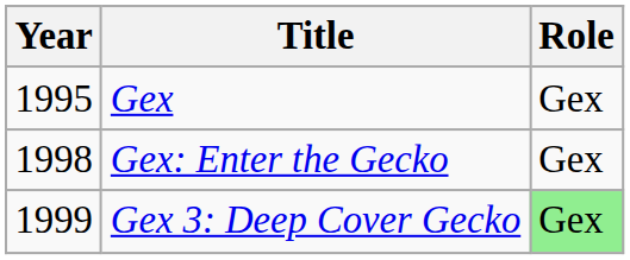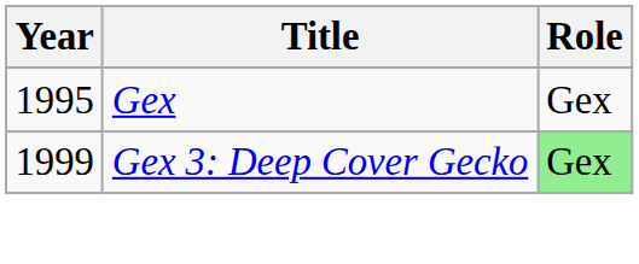 <table class="wikitable sortable">
 <tr>
 <th>Year</th>
 <th>Title</th>
 <th>Role</th>
 </tr>
 <tr>
 <td>1995</td>
 <td><em><a href='#'>Gex</a></em></td>
 <td>Gex</td>
 </tr>
 <tr>
-<td>1998</td>
-<td><em><a href='#'>Gex: Enter the Gecko</a></em></td>
-<td>Gex</td>
-</tr>
-<tr>
 <td>1999</td>
 <td><em><a href='#'>Gex 3: Deep Cover Gecko</a></em></td>
 <td style="background: lightgreen;">Gex</td>
 </tr>
 </table>
